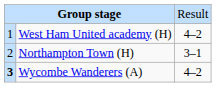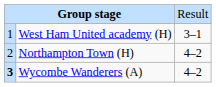 <table class="wikitable plainrowheaders" style="text-align:center;margin-left:1em;float:right;clear:right">
 <tr style="background:#C1E0FF">
 <td colspan="2" scope="colgroup"><strong>Group stage</strong></td>
 <td scope="col">Result</td>
 </tr>
 <tr>
 <td style="background:#C1E0FF" scope="row">1</td>
 <td align="left"><a href='#'>West Ham United academy</a> (H)</td>
-<td>4–2</td>
+<td>3–1</td>
 </tr>
 <tr>
 <td style="background:#C1E0FF" scope="row">2</td>
 <td align="left"><a href='#'>Northampton Town</a> (H)</td>
-<td>3–1</td>
+<td>4–2</td>
 </tr>
 <tr>
 <td style="background:#C1E0FF" scope="row"><strong>3</strong></td>
 <td align="left"><a href='#'>Wycombe Wanderers</a> (A)</td>
 <td>4–2</td>
 </tr>
 </table>
